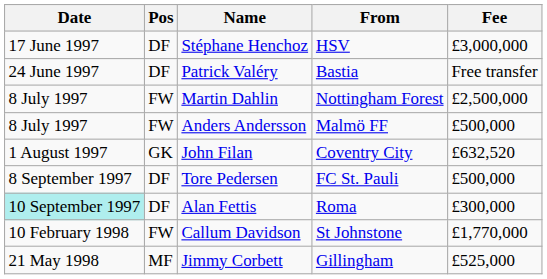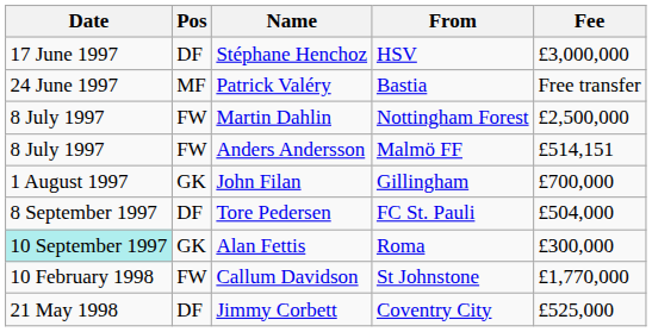 <table class="wikitable">
 <tr>
 <th>Date</th>
 <th>Pos</th>
 <th>Name</th>
 <th>From</th>
 <th>Fee</th>
 </tr>
 <tr>
 <td>17 June 1997</td>
 <td>DF</td>
 <td><a href='#'>Stéphane Henchoz</a></td>
 <td><a href='#'>HSV</a></td>
 <td>£3,000,000</td>
 </tr>
 <tr>
 <td>24 June 1997</td>
-<td>DF</td>
+<td>MF</td>
 <td><a href='#'>Patrick Valéry</a></td>
 <td><a href='#'>Bastia</a></td>
 <td>Free transfer</td>
 </tr>
 <tr>
 <td>8 July 1997</td>
 <td>FW</td>
 <td><a href='#'>Martin Dahlin</a></td>
 <td><a href='#'>Nottingham Forest</a></td>
 <td>£2,500,000</td>
 </tr>
 <tr>
 <td>8 July 1997</td>
 <td>FW</td>
 <td><a href='#'>Anders Andersson</a></td>
 <td><a href='#'>Malmö FF</a></td>
-<td>£500,000</td>
+<td>£514,151</td>
 </tr>
 <tr>
 <td>1 August 1997</td>
 <td>GK</td>
 <td><a href='#'>John Filan</a></td>
-<td><a href='#'>Coventry City</a></td>
-<td>£632,520</td>
+<td><a href='#'>Gillingham</a></td>
+<td>£700,000</td>
 </tr>
 <tr>
 <td>8 September 1997</td>
 <td>DF</td>
 <td><a href='#'>Tore Pedersen</a></td>
 <td><a href='#'>FC St. Pauli</a></td>
-<td>£500,000</td>
+<td>£504,000</td>
 </tr>
 <tr>
 <td style="background: paleturquoise;">10 September 1997</td>
-<td>DF</td>
+<td>GK</td>
 <td><a href='#'>Alan Fettis</a></td>
 <td><a href='#'>Roma</a></td>
 <td>£300,000</td>
 </tr>
 <tr>
 <td>10 February 1998</td>
 <td>FW</td>
 <td><a href='#'>Callum Davidson</a></td>
 <td><a href='#'>St Johnstone</a></td>
 <td>£1,770,000</td>
 </tr>
 <tr>
 <td>21 May 1998</td>
-<td>MF</td>
+<td>DF</td>
 <td><a href='#'>Jimmy Corbett</a></td>
-<td><a href='#'>Gillingham</a></td>
+<td><a href='#'>Coventry City</a></td>
 <td>£525,000</td>
 </tr>
 </table>
